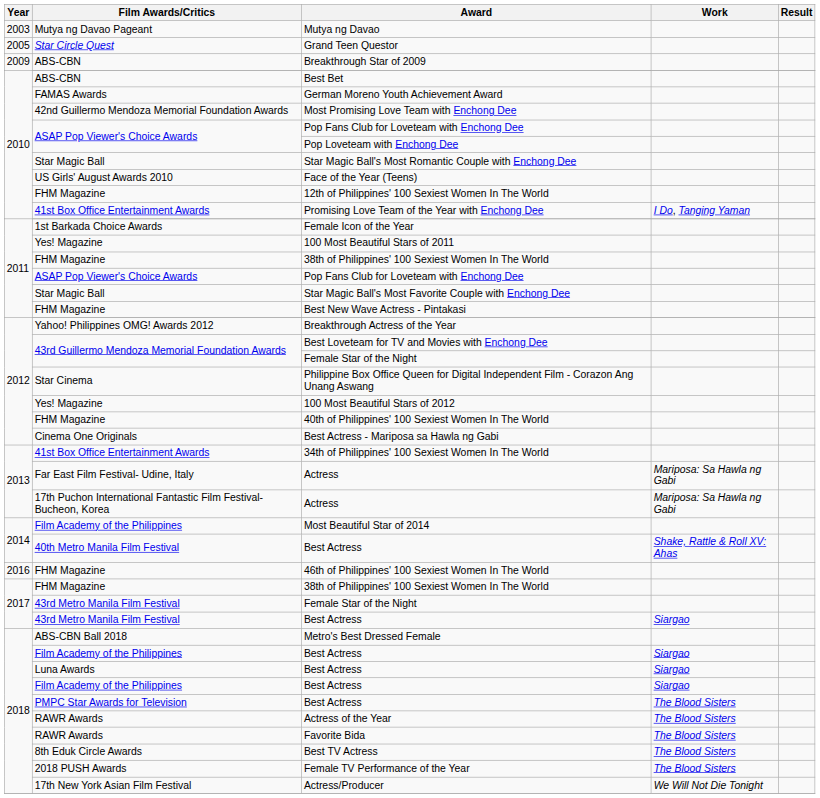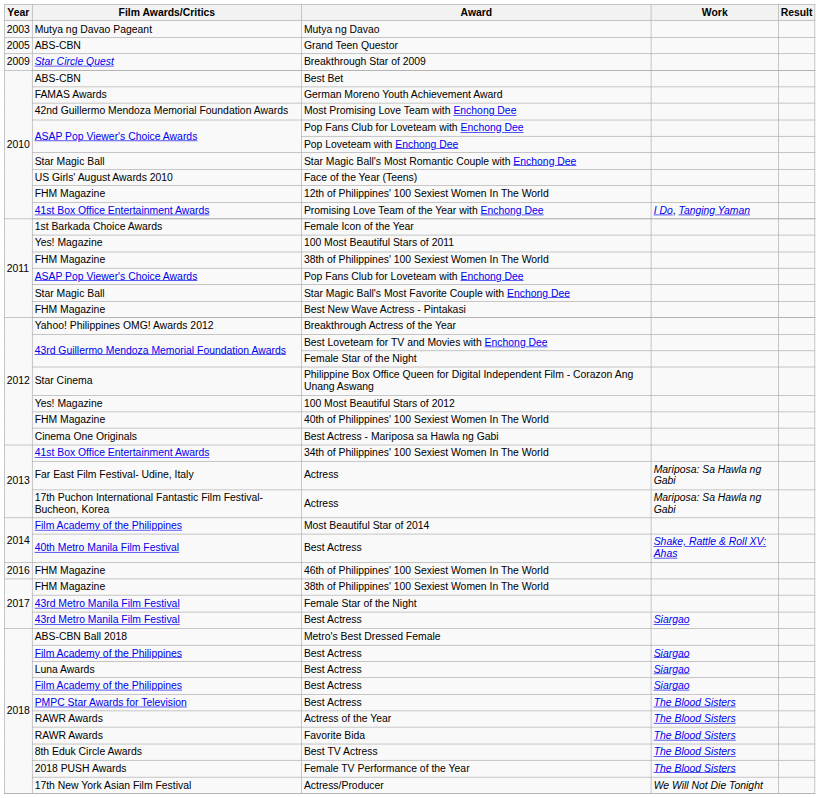 <table class="wikitable">
 <tr>
 <th>Year</th>
 <th>Film Awards/Critics</th>
 <th>Award</th>
 <th>Work</th>
 <th>Result</th>
 </tr>
 <tr>
 <td>2003</td>
 <td>Mutya ng Davao Pageant</td>
 <td>Mutya ng Davao</td>
 <td></td>
 <td></td>
 </tr>
 <tr>
 <td>2005</td>
-<td><em><a href='#'>Star Circle Quest</a></em></td>
+<td>ABS-CBN</td>
 <td>Grand Teen Questor</td>
 <td></td>
 <td></td>
 </tr>
 <tr>
 <td>2009</td>
-<td>ABS-CBN</td>
+<td><em><a href='#'>Star Circle Quest</a></em></td>
 <td>Breakthrough Star of 2009</td>
 <td></td>
 <td></td>
 </tr>
 <tr>
 <td rowspan=10>2010</td>
 </tr>
 <tr>
 <td>ABS-CBN</td>
 <td>Best Bet</td>
 <td></td>
 <td></td>
 </tr>
 <tr>
 <td>FAMAS Awards</td>
 <td>German Moreno Youth Achievement Award</td>
 <td></td>
 <td></td>
 </tr>
 <tr>
 <td>42nd Guillermo Mendoza Memorial Foundation Awards</td>
 <td>Most Promising Love Team with <a href='#'>Enchong Dee</a></td>
 <td></td>
 <td></td>
 </tr>
 <tr>
 <td rowspan="2"><a href='#'>ASAP Pop Viewer's Choice Awards</a></td>
 <td>Pop Fans Club for Loveteam with <a href='#'>Enchong Dee</a></td>
 <td></td>
 <td></td>
 </tr>
 <tr>
 <td>Pop Loveteam with <a href='#'>Enchong Dee</a></td>
 <td></td>
 <td></td>
 </tr>
 <tr>
 <td>Star Magic Ball</td>
 <td>Star Magic Ball's Most Romantic Couple with <a href='#'>Enchong Dee</a></td>
 <td></td>
 <td></td>
 </tr>
 <tr>
 <td>US Girls' August Awards 2010</td>
 <td>Face of the Year (Teens)</td>
 <td></td>
 <td></td>
 </tr>
 <tr>
 <td>FHM Magazine</td>
 <td>12th of Philippines' 100 Sexiest Women In The World</td>
 <td></td>
 <td></td>
 </tr>
 <tr>
 <td><a href='#'>41st Box Office Entertainment Awards</a></td>
 <td>Promising Love Team of the Year with <a href='#'>Enchong Dee</a></td>
 <td><em><a href='#'>I Do</a></em>, <em><a href='#'>Tanging Yaman</a></em></td>
 <td></td>
 </tr>
 <tr>
 <td rowspan=7>2011</td>
 </tr>
 <tr>
 <td>1st Barkada Choice Awards</td>
 <td>Female Icon of the Year</td>
 <td></td>
 <td></td>
 </tr>
 <tr>
 <td>Yes! Magazine</td>
 <td>100 Most Beautiful Stars of 2011</td>
 <td></td>
 <td></td>
 </tr>
 <tr>
 <td>FHM Magazine</td>
 <td>38th of Philippines' 100 Sexiest Women In The World</td>
 <td></td>
 <td></td>
 </tr>
 <tr>
 <td><a href='#'>ASAP Pop Viewer's Choice Awards</a></td>
 <td>Pop Fans Club for Loveteam with <a href='#'>Enchong Dee</a></td>
 <td></td>
 <td></td>
 </tr>
 <tr>
 <td>Star Magic Ball</td>
 <td>Star Magic Ball's Most Favorite Couple with <a href='#'>Enchong Dee</a></td>
 <td></td>
 <td></td>
 </tr>
 <tr>
 <td>FHM Magazine</td>
 <td>Best New Wave Actress - Pintakasi</td>
 <td></td>
 <td></td>
 </tr>
 <tr>
 <td rowspan=8>2012</td>
 </tr>
 <tr>
 <td>Yahoo! Philippines OMG! Awards 2012</td>
 <td>Breakthrough Actress of the Year</td>
 <td></td>
 <td></td>
 </tr>
 <tr>
 <td rowspan="2"><a href='#'>43rd Guillermo Mendoza Memorial Foundation Awards</a></td>
 <td>Best Loveteam for TV and Movies with <a href='#'>Enchong Dee</a></td>
 <td></td>
 <td></td>
 </tr>
 <tr>
 <td>Female Star of the Night</td>
 <td></td>
 <td></td>
 </tr>
 <tr>
 <td>Star Cinema</td>
 <td>Philippine Box Office Queen for Digital Independent Film - Corazon Ang Unang Aswang</td>
 <td></td>
 <td></td>
 </tr>
 <tr>
 <td>Yes! Magazine</td>
 <td>100 Most Beautiful Stars of 2012</td>
 <td></td>
 <td></td>
 </tr>
 <tr>
 <td>FHM Magazine</td>
 <td>40th of Philippines' 100 Sexiest Women In The World</td>
 <td></td>
 <td></td>
 </tr>
 <tr>
 <td>Cinema One Originals</td>
 <td>Best Actress - Mariposa sa Hawla ng Gabi </td>
 <td></td>
 <td></td>
 </tr>
 <tr>
 <td rowspan=3>2013</td>
 <td><a href='#'>41st Box Office Entertainment Awards</a></td>
 <td>34th of Philippines' 100 Sexiest Women In The World</td>
 <td></td>
 <td></td>
 </tr>
 <tr>
 <td>Far East Film Festival- Udine, Italy</td>
 <td>Actress</td>
 <td><em>Mariposa: Sa Hawla ng Gabi</em></td>
 <td></td>
 </tr>
 <tr>
 <td>17th Puchon International Fantastic Film Festival- Bucheon, Korea</td>
 <td>Actress</td>
 <td><em>Mariposa: Sa Hawla ng Gabi</em></td>
 <td></td>
 </tr>
 <tr>
 <td rowspan=2>2014</td>
 <td><a href='#'>Film Academy of the Philippines</a></td>
 <td>Most Beautiful Star of 2014</td>
 <td></td>
 <td></td>
 </tr>
 <tr>
 <td><a href='#'>40th Metro Manila Film Festival</a></td>
 <td>Best Actress</td>
 <td><em><a href='#'>Shake, Rattle & Roll XV: Ahas</a></em></td>
 <td></td>
 </tr>
 <tr>
 <td>2016</td>
 <td>FHM Magazine</td>
 <td>46th of Philippines' 100 Sexiest Women In The World</td>
 <td></td>
 <td></td>
 </tr>
 <tr>
 <td rowspan=3>2017</td>
 <td>FHM Magazine</td>
 <td>38th of Philippines' 100 Sexiest Women In The World</td>
 <td></td>
 <td></td>
 </tr>
 <tr>
 <td><a href='#'>43rd Metro Manila Film Festival</a></td>
 <td>Female Star of the Night</td>
 <td></td>
 <td></td>
 </tr>
 <tr>
 <td><a href='#'>43rd Metro Manila Film Festival</a></td>
 <td>Best Actress</td>
 <td><em><a href='#'>Siargao</a></em></td>
 <td></td>
 </tr>
 <tr>
 <td rowspan=10>2018</td>
 <td>ABS-CBN Ball 2018</td>
 <td>Metro's Best Dressed Female</td>
 <td></td>
 <td></td>
 </tr>
 <tr>
 <td><a href='#'>Film Academy of the Philippines</a></td>
 <td>Best Actress</td>
 <td><em><a href='#'>Siargao</a></em></td>
 <td></td>
 </tr>
 <tr>
 <td>Luna Awards</td>
 <td>Best Actress</td>
 <td><em><a href='#'>Siargao</a></em></td>
 <td></td>
 </tr>
 <tr>
 <td><a href='#'>Film Academy of the Philippines</a></td>
 <td>Best Actress</td>
 <td><em><a href='#'>Siargao</a></em></td>
 <td></td>
 </tr>
 <tr>
 <td><a href='#'>PMPC Star Awards for Television</a></td>
 <td>Best Actress</td>
 <td><em><a href='#'>The Blood Sisters</a></em></td>
 <td></td>
 </tr>
 <tr>
 <td>RAWR Awards</td>
 <td>Actress of the Year</td>
 <td><em><a href='#'>The Blood Sisters</a></em></td>
 <td></td>
 </tr>
 <tr>
 <td>RAWR Awards</td>
 <td>Favorite Bida</td>
 <td><em><a href='#'>The Blood Sisters</a></em></td>
 <td></td>
 </tr>
 <tr>
 <td>8th Eduk Circle Awards</td>
 <td>Best TV Actress</td>
 <td><em><a href='#'>The Blood Sisters</a></em></td>
 <td></td>
 </tr>
 <tr>
 <td>2018 PUSH Awards</td>
 <td>Female TV Performance of the Year</td>
 <td><em><a href='#'>The Blood Sisters</a></em></td>
 <td></td>
 </tr>
 <tr>
 <td>17th New York Asian Film Festival</td>
 <td>Actress/Producer</td>
 <td><em>We Will Not Die Tonight</em></td>
 <td></td>
 </tr>
 <tr>
 </tr>
 </table>
